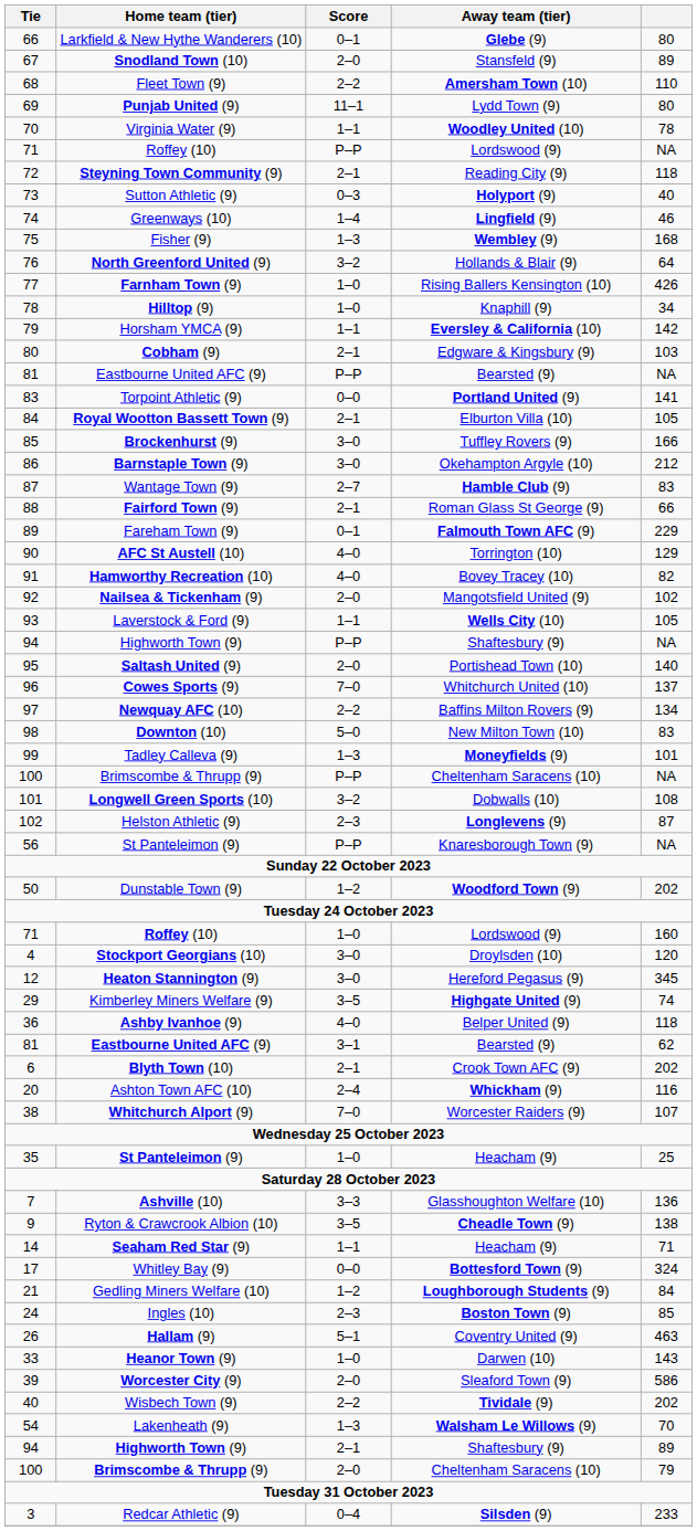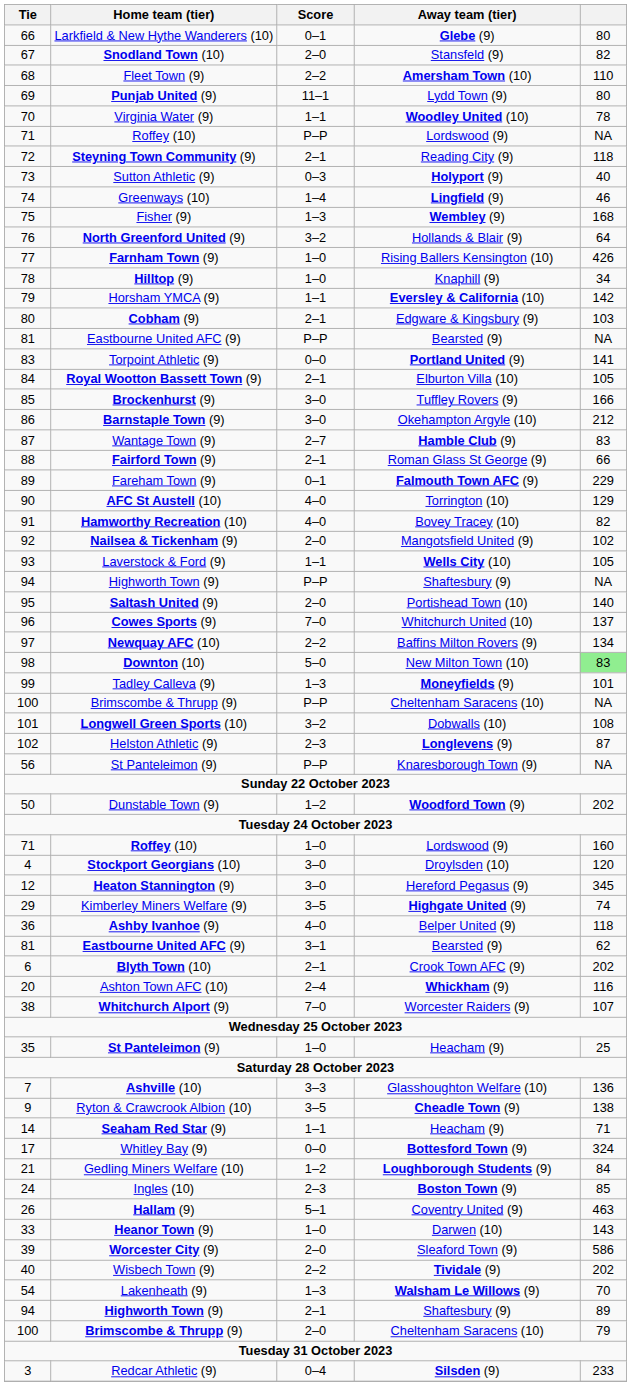 <table class="wikitable" style="width:700px;text-align:center;font-size:90%">
 <tr>
 <th scope="col" style="width: 7.50%">Tie</th>
 <th scope="col" style="width:36.25%">Home team (tier)</th>
 <th scope="col" style="width:12.50%">Score</th>
 <th scope="col" style="width:36.25%">Away team (tier)</th>
 <th scope="col" style="width: 7.50%"></th>
 </tr>
 <tr>
 <td>66</td>
 <td><a href='#'>Larkfield & New Hythe Wanderers</a> (10)</td>
 <td>0–1</td>
 <td><strong><a href='#'>Glebe</a></strong> (9)</td>
 <td>80</td>
 </tr>
 <tr>
 <td>67</td>
 <td><strong><a href='#'>Snodland Town</a></strong> (10)</td>
 <td>2–0</td>
 <td><a href='#'>Stansfeld</a> (9)</td>
-<td>89</td>
+<td>82</td>
 </tr>
 <tr>
 <td>68</td>
 <td><a href='#'>Fleet Town</a> (9)</td>
 <td>2–2 </td>
 <td><strong><a href='#'>Amersham Town</a></strong> (10)</td>
 <td>110</td>
 </tr>
 <tr>
 <td>69</td>
 <td><strong><a href='#'>Punjab United</a></strong> (9)</td>
 <td>11–1</td>
 <td><a href='#'>Lydd Town</a> (9)</td>
 <td>80</td>
 </tr>
 <tr>
 <td>70</td>
 <td><a href='#'>Virginia Water</a> (9)</td>
 <td>1–1 </td>
 <td><strong><a href='#'>Woodley United</a></strong> (10)</td>
 <td>78</td>
 </tr>
 <tr>
 <td>71</td>
 <td><a href='#'>Roffey</a> (10)</td>
 <td>P–P</td>
 <td><a href='#'>Lordswood</a> (9)</td>
 <td>NA</td>
 </tr>
 <tr>
 <td>72</td>
 <td><strong><a href='#'>Steyning Town Community</a></strong> (9)</td>
 <td>2–1</td>
 <td><a href='#'>Reading City</a> (9)</td>
 <td>118</td>
 </tr>
 <tr>
 <td>73</td>
 <td><a href='#'>Sutton Athletic</a> (9)</td>
 <td>0–3</td>
 <td><strong><a href='#'>Holyport</a></strong> (9)</td>
 <td>40</td>
 </tr>
 <tr>
 <td>74</td>
 <td><a href='#'>Greenways</a> (10)</td>
 <td>1–4</td>
 <td><strong><a href='#'>Lingfield</a></strong> (9)</td>
 <td>46</td>
 </tr>
 <tr>
 <td>75</td>
 <td><a href='#'>Fisher</a> (9)</td>
 <td>1–3</td>
 <td><strong><a href='#'>Wembley</a></strong> (9)</td>
 <td>168</td>
 </tr>
 <tr>
 <td>76</td>
 <td><strong><a href='#'>North Greenford United</a></strong> (9)</td>
 <td>3–2</td>
 <td><a href='#'>Hollands & Blair</a> (9)</td>
 <td>64</td>
 </tr>
 <tr>
 <td>77</td>
 <td><strong><a href='#'>Farnham Town</a></strong> (9)</td>
 <td>1–0</td>
 <td><a href='#'>Rising Ballers Kensington</a> (10)</td>
 <td>426</td>
 </tr>
 <tr>
 <td>78</td>
 <td><strong><a href='#'>Hilltop</a></strong> (9)</td>
 <td>1–0</td>
 <td><a href='#'>Knaphill</a> (9)</td>
 <td>34</td>
 </tr>
 <tr>
 <td>79</td>
 <td><a href='#'>Horsham YMCA</a> (9)</td>
 <td>1–1 </td>
 <td><strong><a href='#'>Eversley & California</a></strong> (10)</td>
 <td>142</td>
 </tr>
 <tr>
 <td>80</td>
 <td><strong><a href='#'>Cobham</a></strong> (9)</td>
 <td>2–1</td>
 <td><a href='#'>Edgware & Kingsbury</a> (9)</td>
 <td>103</td>
 </tr>
 <tr>
 <td>81</td>
 <td><a href='#'>Eastbourne United AFC</a> (9)</td>
 <td>P–P</td>
 <td><a href='#'>Bearsted</a> (9)</td>
 <td>NA</td>
 </tr>
 <tr>
 <td>83</td>
 <td><a href='#'>Torpoint Athletic</a> (9)</td>
 <td>0–0 </td>
 <td><strong><a href='#'>Portland United</a></strong> (9)</td>
 <td>141</td>
 </tr>
 <tr>
 <td>84</td>
 <td><strong><a href='#'>Royal Wootton Bassett Town</a></strong> (9)</td>
 <td>2–1</td>
 <td><a href='#'>Elburton Villa</a> (10)</td>
 <td>105</td>
 </tr>
 <tr>
 <td>85</td>
 <td><strong><a href='#'>Brockenhurst</a></strong> (9)</td>
 <td>3–0</td>
 <td><a href='#'>Tuffley Rovers</a> (9)</td>
 <td>166</td>
 </tr>
 <tr>
 <td>86</td>
 <td><strong><a href='#'>Barnstaple Town</a></strong> (9)</td>
 <td>3–0</td>
 <td><a href='#'>Okehampton Argyle</a> (10)</td>
 <td>212</td>
 </tr>
 <tr>
 <td>87</td>
 <td><a href='#'>Wantage Town</a> (9)</td>
 <td>2–7</td>
 <td><strong><a href='#'>Hamble Club</a></strong> (9)</td>
 <td>83</td>
 </tr>
 <tr>
 <td>88</td>
 <td><strong><a href='#'>Fairford Town</a></strong> (9)</td>
 <td>2–1</td>
 <td><a href='#'>Roman Glass St George</a> (9)</td>
 <td>66</td>
 </tr>
 <tr>
 <td>89</td>
 <td><a href='#'>Fareham Town</a> (9)</td>
 <td>0–1</td>
 <td><strong><a href='#'>Falmouth Town AFC</a></strong> (9)</td>
 <td>229</td>
 </tr>
 <tr>
 <td>90</td>
 <td><strong><a href='#'>AFC St Austell</a></strong> (10)</td>
 <td>4–0</td>
 <td><a href='#'>Torrington</a> (10)</td>
 <td>129</td>
 </tr>
 <tr>
 <td>91</td>
 <td><strong><a href='#'>Hamworthy Recreation</a></strong> (10)</td>
 <td>4–0</td>
 <td><a href='#'>Bovey Tracey</a> (10)</td>
 <td>82</td>
 </tr>
 <tr>
 <td>92</td>
 <td><strong><a href='#'>Nailsea & Tickenham</a></strong> (9)</td>
 <td>2–0</td>
 <td><a href='#'>Mangotsfield United</a> (9)</td>
 <td>102</td>
 </tr>
 <tr>
 <td>93</td>
 <td><a href='#'>Laverstock & Ford</a> (9)</td>
 <td>1–1 </td>
 <td><strong><a href='#'>Wells City</a></strong> (10)</td>
 <td>105</td>
 </tr>
 <tr>
 <td>94</td>
 <td><a href='#'>Highworth Town</a> (9)</td>
 <td>P–P</td>
 <td><a href='#'>Shaftesbury</a> (9)</td>
 <td>NA</td>
 </tr>
 <tr>
 <td>95</td>
 <td><strong><a href='#'>Saltash United</a></strong> (9)</td>
 <td>2–0</td>
 <td><a href='#'>Portishead Town</a> (10)</td>
 <td>140</td>
 </tr>
 <tr>
 <td>96</td>
 <td><strong><a href='#'>Cowes Sports</a></strong> (9)</td>
 <td>7–0</td>
 <td><a href='#'>Whitchurch United</a> (10)</td>
 <td>137</td>
 </tr>
 <tr>
 <td>97</td>
 <td><strong><a href='#'>Newquay AFC</a></strong> (10)</td>
 <td>2–2 </td>
 <td><a href='#'>Baffins Milton Rovers</a> (9)</td>
 <td>134</td>
 </tr>
 <tr>
 <td>98</td>
 <td><strong><a href='#'>Downton</a></strong> (10)</td>
 <td>5–0</td>
 <td><a href='#'>New Milton Town</a> (10)</td>
-<td>83</td>
+<td style="background: lightgreen;">83</td>
 </tr>
 <tr>
 <td>99</td>
 <td><a href='#'>Tadley Calleva</a> (9)</td>
 <td>1–3</td>
 <td><strong><a href='#'>Moneyfields</a></strong> (9)</td>
 <td>101</td>
 </tr>
 <tr>
 <td>100</td>
 <td><a href='#'>Brimscombe & Thrupp</a> (9)</td>
 <td>P–P</td>
 <td><a href='#'>Cheltenham Saracens</a> (10)</td>
 <td>NA</td>
 </tr>
 <tr>
 <td>101</td>
 <td><strong><a href='#'>Longwell Green Sports</a></strong> (10)</td>
 <td>3–2</td>
 <td><a href='#'>Dobwalls</a> (10)</td>
 <td>108</td>
 </tr>
 <tr>
 <td>102</td>
 <td><a href='#'>Helston Athletic</a> (9)</td>
 <td>2–3</td>
 <td><strong><a href='#'>Longlevens</a></strong> (9)</td>
 <td>87</td>
 </tr>
 <tr>
 <td>56</td>
 <td><a href='#'>St Panteleimon</a> (9)</td>
 <td>P–P</td>
 <td><a href='#'>Knaresborough Town</a> (9)</td>
 <td>NA</td>
 </tr>
 <tr>
 <td colspan="5"><strong>Sunday 22 October 2023</strong></td>
 </tr>
 <tr>
 <td>50</td>
 <td><a href='#'>Dunstable Town</a> (9)</td>
 <td>1–2</td>
 <td><strong><a href='#'>Woodford Town</a></strong> (9)</td>
 <td>202</td>
 </tr>
 <tr>
 <td colspan="5"><strong>Tuesday 24 October 2023</strong></td>
 </tr>
 <tr>
 <td>71</td>
 <td><strong><a href='#'>Roffey</a></strong> (10)</td>
 <td>1–0</td>
 <td><a href='#'>Lordswood</a> (9)</td>
 <td>160</td>
 </tr>
 <tr>
 <td>4</td>
 <td><strong><a href='#'>Stockport Georgians</a></strong> (10)</td>
 <td>3–0</td>
 <td><a href='#'>Droylsden</a> (10)</td>
 <td>120</td>
 </tr>
 <tr>
 <td>12</td>
 <td><strong><a href='#'>Heaton Stannington</a></strong> (9)</td>
 <td>3–0</td>
 <td><a href='#'>Hereford Pegasus</a> (9)</td>
 <td>345</td>
 </tr>
 <tr>
 <td>29</td>
 <td><a href='#'>Kimberley Miners Welfare</a> (9)</td>
 <td>3–5</td>
 <td><strong><a href='#'>Highgate United</a></strong> (9)</td>
 <td>74</td>
 </tr>
 <tr>
 <td>36</td>
 <td><strong><a href='#'>Ashby Ivanhoe</a></strong> (9)</td>
 <td>4–0</td>
 <td><a href='#'>Belper United</a> (9)</td>
 <td>118</td>
 </tr>
 <tr>
 <td>81</td>
 <td><strong><a href='#'>Eastbourne United AFC</a></strong> (9)</td>
 <td>3–1</td>
 <td><a href='#'>Bearsted</a> (9)</td>
 <td>62</td>
 </tr>
 <tr>
 <td>6</td>
 <td><strong><a href='#'>Blyth Town</a></strong> (10)</td>
 <td>2–1</td>
 <td><a href='#'>Crook Town AFC</a> (9)</td>
 <td>202</td>
 </tr>
 <tr>
 <td>20</td>
 <td><a href='#'>Ashton Town AFC</a> (10)</td>
 <td>2–4</td>
 <td><strong><a href='#'>Whickham</a></strong> (9)</td>
 <td>116</td>
 </tr>
 <tr>
 <td>38</td>
 <td><strong><a href='#'>Whitchurch Alport</a></strong> (9)</td>
 <td>7–0</td>
 <td><a href='#'>Worcester Raiders</a> (9)</td>
 <td>107</td>
 </tr>
 <tr>
 <td colspan="5"><strong>Wednesday 25 October 2023</strong></td>
 </tr>
 <tr>
 <td>35</td>
 <td><strong><a href='#'>St Panteleimon</a></strong> (9)</td>
 <td>1–0</td>
 <td><a href='#'>Heacham</a> (9)</td>
 <td>25</td>
 </tr>
 <tr>
 <td colspan="5"><strong>Saturday 28 October 2023</strong></td>
 </tr>
 <tr>
 <td>7</td>
 <td><strong><a href='#'>Ashville</a></strong> (10)</td>
 <td>3–3 </td>
 <td><a href='#'>Glasshoughton Welfare</a> (10)</td>
 <td>136</td>
 </tr>
 <tr>
 <td>9</td>
 <td><a href='#'>Ryton & Crawcrook Albion</a> (10)</td>
 <td>3–5</td>
 <td><strong><a href='#'>Cheadle Town</a></strong> (9)</td>
 <td>138</td>
 </tr>
 <tr>
 <td>14</td>
 <td><strong><a href='#'>Seaham Red Star</a></strong> (9)</td>
 <td>1–1 </td>
 <td><a href='#'>Heacham</a> (9)</td>
 <td>71</td>
 </tr>
 <tr>
 <td>17</td>
 <td><a href='#'>Whitley Bay</a> (9)</td>
 <td>0–0 </td>
 <td><strong><a href='#'>Bottesford Town</a></strong> (9)</td>
 <td>324</td>
 </tr>
 <tr>
 <td>21</td>
 <td><a href='#'>Gedling Miners Welfare</a> (10)</td>
 <td>1–2</td>
 <td><strong><a href='#'>Loughborough Students</a></strong> (9)</td>
 <td>84</td>
 </tr>
 <tr>
 <td>24</td>
 <td><a href='#'>Ingles</a> (10)</td>
 <td>2–3</td>
 <td><strong><a href='#'>Boston Town</a></strong> (9)</td>
 <td>85</td>
 </tr>
 <tr>
 <td>26</td>
 <td><strong><a href='#'>Hallam</a></strong> (9)</td>
 <td>5–1</td>
 <td><a href='#'>Coventry United</a> (9)</td>
 <td>463</td>
 </tr>
 <tr>
 <td>33</td>
 <td><strong><a href='#'>Heanor Town</a></strong> (9)</td>
 <td>1–0</td>
 <td><a href='#'>Darwen</a> (10)</td>
 <td>143</td>
 </tr>
 <tr>
 <td>39</td>
 <td><strong><a href='#'>Worcester City</a></strong> (9)</td>
 <td>2–0</td>
 <td><a href='#'>Sleaford Town</a> (9)</td>
 <td>586</td>
 </tr>
 <tr>
 <td>40</td>
 <td><a href='#'>Wisbech Town</a> (9)</td>
 <td>2–2 </td>
 <td><strong><a href='#'>Tividale</a></strong> (9)</td>
 <td>202</td>
 </tr>
 <tr>
 <td>54</td>
 <td><a href='#'>Lakenheath</a> (9)</td>
 <td>1–3</td>
 <td><strong><a href='#'>Walsham Le Willows</a></strong> (9)</td>
 <td>70</td>
 </tr>
 <tr>
 <td>94</td>
 <td><strong><a href='#'>Highworth Town</a></strong> (9)</td>
 <td>2–1</td>
 <td><a href='#'>Shaftesbury</a> (9)</td>
 <td>89</td>
 </tr>
 <tr>
 <td>100</td>
 <td><strong><a href='#'>Brimscombe & Thrupp</a></strong> (9)</td>
 <td>2–0</td>
 <td><a href='#'>Cheltenham Saracens</a> (10)</td>
 <td>79</td>
 </tr>
 <tr>
 <td colspan="5"><strong>Tuesday 31 October 2023</strong></td>
 </tr>
 <tr>
 <td>3</td>
 <td><a href='#'>Redcar Athletic</a> (9)</td>
 <td>0–4</td>
 <td><strong><a href='#'>Silsden</a></strong> (9)</td>
 <td>233</td>
 </tr>
 <tr>
 </tr>
 </table>
